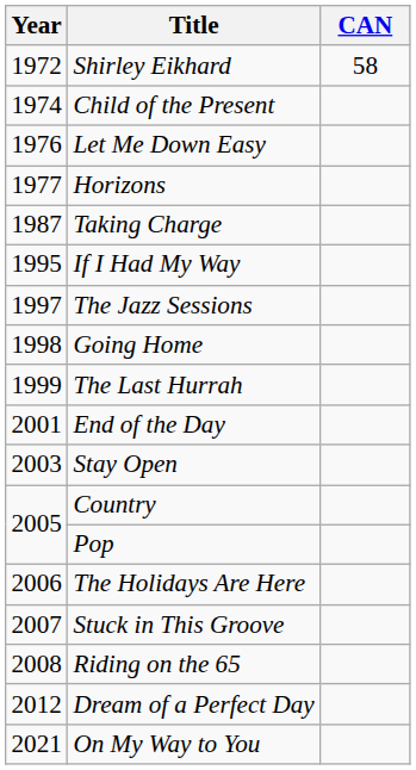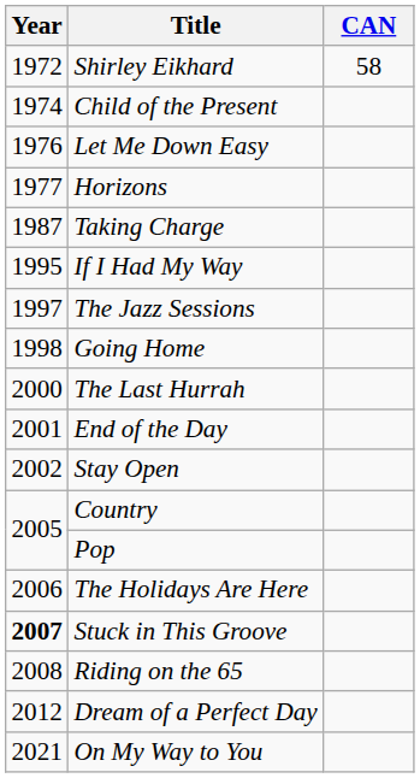 <table class="wikitable">
 <tr>
 <th>Year</th>
 <th>Title</th>
 <th width="50"><a href='#'>CAN</a></th>
 </tr>
 <tr>
 <td>1972</td>
 <td><em>Shirley Eikhard</em></td>
 <td align="center">58</td>
 </tr>
 <tr>
 <td>1974</td>
 <td><em>Child of the Present</em></td>
 <td></td>
 </tr>
 <tr>
 <td>1976</td>
 <td><em>Let Me Down Easy</em></td>
 <td></td>
 </tr>
 <tr>
 <td>1977</td>
 <td><em>Horizons</em></td>
 <td></td>
 </tr>
 <tr>
 <td>1987</td>
 <td><em>Taking Charge</em></td>
 <td></td>
 </tr>
 <tr>
 <td>1995</td>
 <td><em>If I Had My Way</em></td>
 <td></td>
 </tr>
 <tr>
 <td>1997</td>
 <td><em>The Jazz Sessions</em></td>
 <td></td>
 </tr>
 <tr>
 <td>1998</td>
 <td><em>Going Home</em></td>
 <td></td>
 </tr>
 <tr>
-<td>1999</td>
+<td>2000</td>
 <td><em>The Last Hurrah</em></td>
 <td></td>
 </tr>
 <tr>
 <td>2001</td>
 <td><em>End of the Day</em></td>
 <td></td>
 </tr>
 <tr>
-<td>2003</td>
+<td>2002</td>
 <td><em>Stay Open</em></td>
 <td></td>
 </tr>
 <tr>
 <td rowspan="2">2005</td>
 <td><em>Country</em></td>
 <td></td>
 </tr>
 <tr>
 <td><em>Pop</em></td>
 <td></td>
 </tr>
 <tr>
 <td>2006</td>
 <td><em>The Holidays Are Here</em></td>
 <td></td>
 </tr>
 <tr>
-<td>2007</td>
+<td><strong>2007</strong></td>
 <td><em>Stuck in This Groove</em></td>
 <td></td>
 </tr>
 <tr>
 <td>2008</td>
 <td><em>Riding on the 65</em></td>
 <td></td>
 </tr>
 <tr>
 <td>2012</td>
 <td><em>Dream of a Perfect Day</em></td>
 <td></td>
 </tr>
 <tr>
 <td>2021</td>
 <td><em>On My Way to You</em></td>
 <td></td>
 </tr>
 </table>
